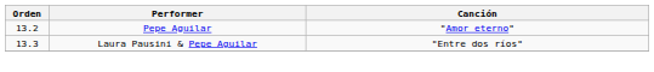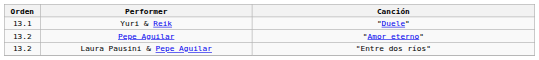 <table class="wikitable" style="text-align:center; width:70%;">
 <tr>
 <th scope="col" width="05%">Orden</th>
 <th scope="col" width="30%">Performer</th>
 <th scope="col" width="40%">Canción</th>
 </tr>
 <tr>
+<td>13.1</td>
+<td>Yuri & <a href='#'>Reik</a></td>
+<td>"<a href='#'>Duele</a>"</td>
+</tr>
+<tr>
 <td>13.2</td>
 <td><a href='#'>Pepe Aguilar</a></td>
 <td>"<a href='#'>Amor eterno</a>"</td>
 </tr>
 <tr>
-<td>13.3</td>
+<td>13.2</td>
 <td>Laura Pausini & <a href='#'>Pepe Aguilar</a></td>
 <td>"Entre dos ríos"</td>
 </tr>
 <tr>
 </tr>
 </table>
